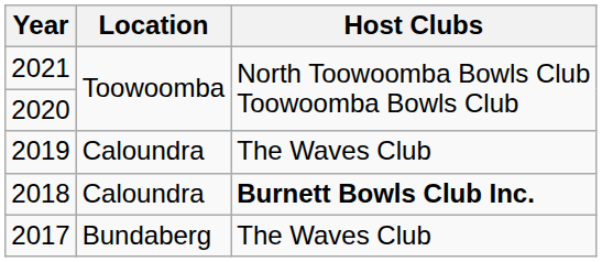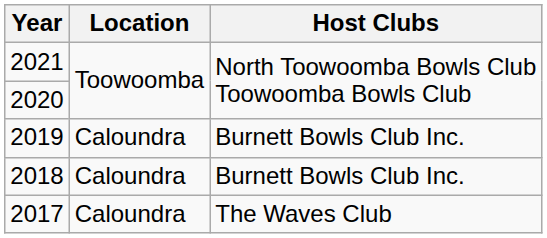 <table class="wikitable">
 <tr>
 <th>Year</th>
 <th>Location</th>
 <th>Host Clubs</th>
 </tr>
 <tr>
 <td>2021</td>
 <td rowspan="2">Toowoomba</td>
 <td rowspan="2">North Toowoomba Bowls Club<br>Toowoomba Bowls Club</td>
 </tr>
 <tr>
 <td>2020</td>
 </tr>
 <tr>
 <td>2019</td>
 <td>Caloundra</td>
-<td>The Waves Club</td>
+<td>Burnett Bowls Club Inc.</td>
 </tr>
 <tr>
 <td>2018</td>
 <td>Caloundra</td>
-<td><strong>Burnett Bowls Club Inc.</strong></td>
+<td>Burnett Bowls Club Inc.</td>
 </tr>
 <tr>
 <td>2017</td>
-<td>Bundaberg</td>
+<td>Caloundra</td>
 <td>The Waves Club</td>
 </tr>
 </table>
